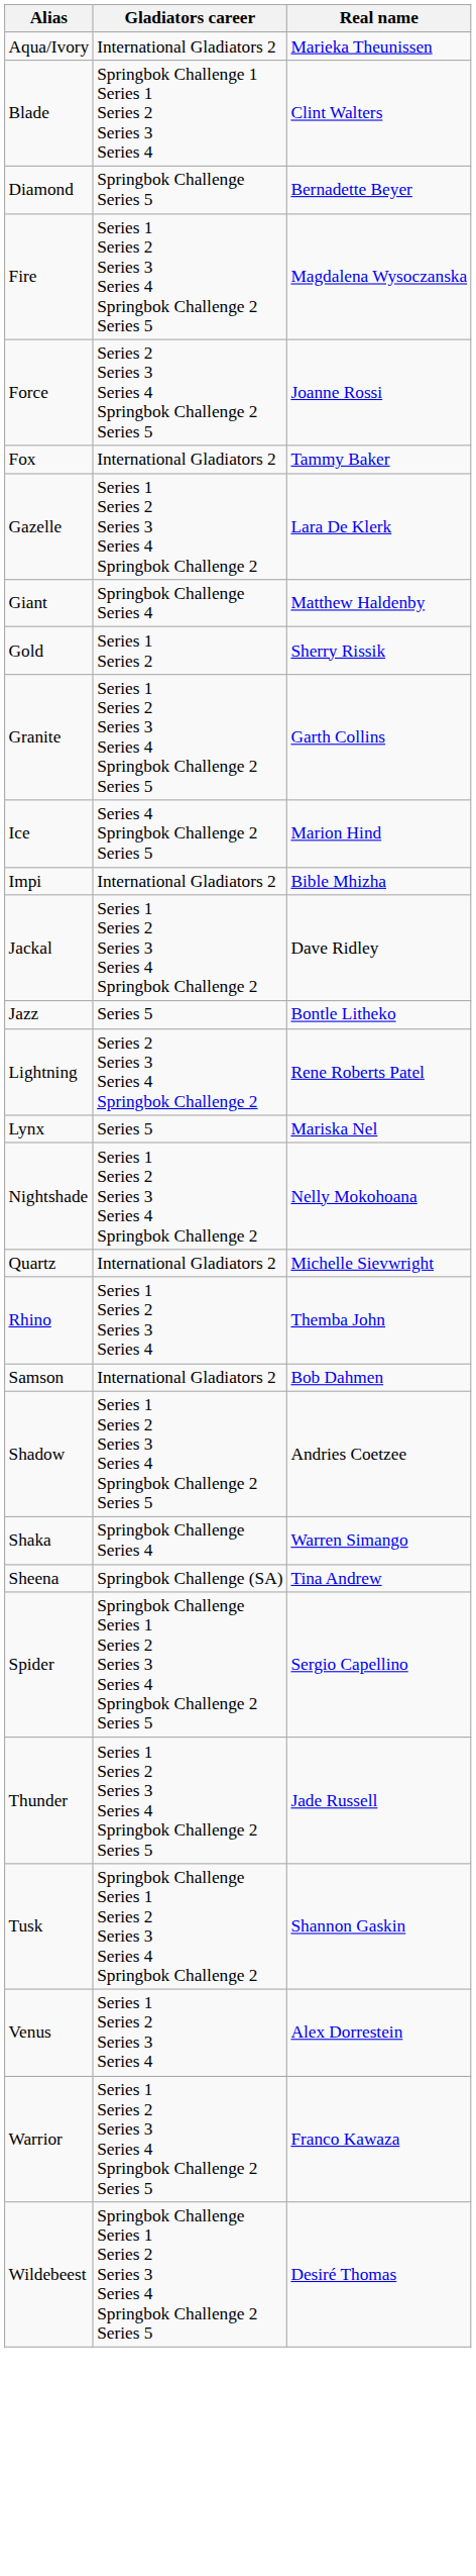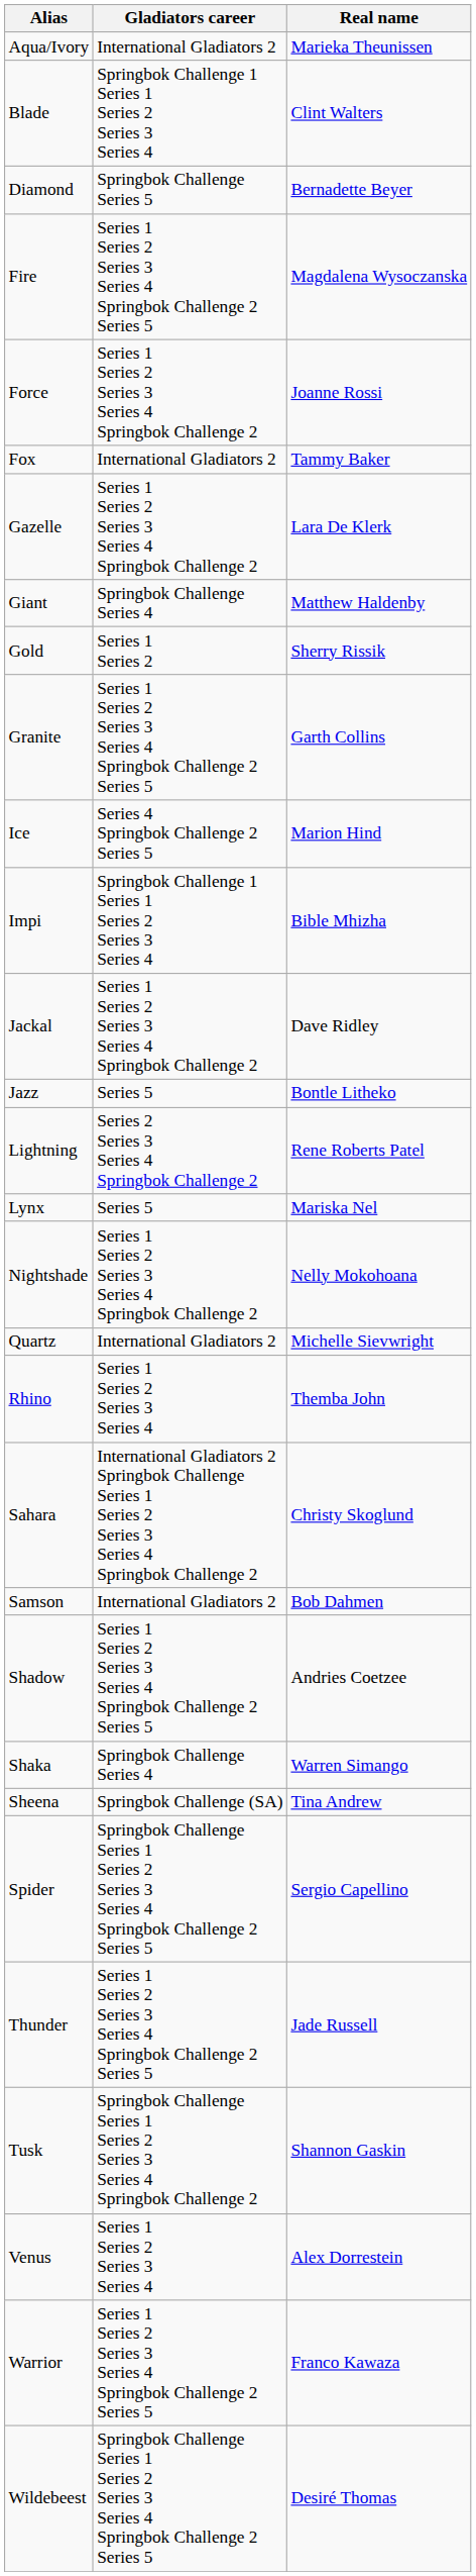 <table class="wikitable">
 <tr>
 <th>Alias</th>
 <th>Gladiators career</th>
 <th>Real name</th>
 </tr>
 <tr>
 <td>Aqua/Ivory</td>
 <td>International Gladiators 2</td>
 <td><a href='#'>Marieka Theunissen</a></td>
 </tr>
 <tr>
 <td>Blade</td>
 <td>Springbok Challenge 1 <br> Series 1 <br> Series 2 <br> Series 3 <br> Series 4 <br></td>
 <td><a href='#'>Clint Walters</a></td>
 </tr>
 <tr>
 <td>Diamond</td>
 <td>Springbok Challenge <br> Series 5</td>
 <td><a href='#'>Bernadette Beyer</a></td>
 </tr>
 <tr>
 <td>Fire</td>
 <td>Series 1 <br> Series 2 <br> Series 3 <br> Series 4 <br> Springbok Challenge 2 <br> Series 5</td>
 <td><a href='#'>Magdalena Wysoczanska</a></td>
 </tr>
 <tr>
 <td>Force</td>
-<td>Series 2 <br> Series 3 <br> Series 4 <br> Springbok Challenge 2 <br> Series 5</td>
+<td>Series 1 <br> Series 2 <br> Series 3 <br> Series 4 <br> Springbok Challenge 2</td>
 <td><a href='#'>Joanne Rossi</a></td>
 </tr>
 <tr>
 <td>Fox</td>
 <td>International Gladiators 2</td>
 <td><a href='#'>Tammy Baker</a></td>
 </tr>
 <tr>
 <td>Gazelle</td>
 <td>Series 1 <br> Series 2 <br> Series 3 <br> Series 4 <br> Springbok Challenge 2</td>
 <td><a href='#'>Lara De Klerk</a></td>
 </tr>
 <tr>
 <td>Giant</td>
 <td>Springbok Challenge <br> Series 4</td>
 <td><a href='#'>Matthew Haldenby</a></td>
 </tr>
 <tr>
 <td>Gold</td>
 <td>Series 1 <br> Series 2</td>
 <td><a href='#'>Sherry Rissik</a></td>
 </tr>
 <tr>
 <td>Granite</td>
 <td>Series 1 <br> Series 2 <br> Series 3 <br> Series 4 <br> Springbok Challenge 2 <br> Series 5</td>
 <td><a href='#'>Garth Collins</a></td>
 </tr>
 <tr>
 <td>Ice</td>
 <td>Series 4 <br> Springbok Challenge 2 <br> Series 5</td>
 <td><a href='#'>Marion Hind</a></td>
 </tr>
 <tr>
 <td>Impi</td>
-<td>International Gladiators 2</td>
+<td>Springbok Challenge 1 <br> Series 1 <br> Series 2 <br> Series 3 <br> Series 4 <br></td>
 <td><a href='#'>Bible Mhizha</a></td>
 </tr>
 <tr>
 <td>Jackal</td>
 <td>Series 1 <br> Series 2 <br> Series 3 <br> Series 4 <br> Springbok Challenge 2</td>
 <td>Dave Ridley</td>
 </tr>
 <tr>
 <td>Jazz</td>
 <td>Series 5</td>
 <td><a href='#'>Bontle Litheko</a></td>
 </tr>
 <tr>
 <td>Lightning</td>
 <td>Series 2 <br> Series 3 <br> Series 4 <br> <a href='#'>Springbok Challenge 2</a></td>
 <td><a href='#'>Rene Roberts Patel</a></td>
 </tr>
 <tr>
 <td>Lynx</td>
 <td>Series 5</td>
 <td><a href='#'>Mariska Nel</a></td>
 </tr>
 <tr>
 <td>Nightshade</td>
 <td>Series 1 <br> Series 2 <br> Series 3 <br> Series 4 <br> Springbok Challenge 2</td>
 <td><a href='#'>Nelly Mokohoana</a></td>
 </tr>
 <tr>
 <td>Quartz</td>
 <td>International Gladiators 2</td>
 <td><a href='#'>Michelle Sievwright</a></td>
 </tr>
 <tr>
 <td><a href='#'>Rhino</a></td>
 <td>Series 1 <br> Series 2 <br> Series 3 <br> Series 4</td>
 <td><a href='#'>Themba John</a></td>
+</tr>
+<tr>
+<td>Sahara</td>
+<td>International Gladiators 2 <br> Springbok Challenge <br> Series 1 <br> Series 2 <br> Series 3 <br> Series 4 <br> Springbok Challenge 2</td>
+<td><a href='#'>Christy Skoglund</a></td>
 </tr>
 <tr>
 <td>Samson</td>
 <td>International Gladiators 2</td>
 <td><a href='#'>Bob Dahmen</a></td>
 </tr>
 <tr>
 <td>Shadow</td>
 <td>Series 1 <br> Series 2 <br> Series 3 <br> Series 4 <br> Springbok Challenge 2 <br> Series 5</td>
 <td>Andries Coetzee</td>
 </tr>
 <tr>
 <td>Shaka</td>
 <td>Springbok Challenge <br> Series 4</td>
 <td><a href='#'>Warren Simango</a></td>
 </tr>
 <tr>
 <td>Sheena</td>
 <td>Springbok Challenge (SA)</td>
 <td><a href='#'>Tina Andrew</a></td>
 </tr>
 <tr>
 <td>Spider</td>
 <td>Springbok Challenge <br> Series 1 <br> Series 2 <br> Series 3 <br> Series 4 <br> Springbok Challenge 2 <br> Series 5</td>
 <td><a href='#'>Sergio Capellino</a></td>
 </tr>
 <tr>
 <td>Thunder</td>
 <td>Series 1 <br> Series 2 <br> Series 3 <br> Series 4 <br> Springbok Challenge 2 <br> Series 5</td>
 <td><a href='#'>Jade Russell</a></td>
 </tr>
 <tr>
 <td>Tusk</td>
 <td>Springbok Challenge <br> Series 1 <br> Series 2 <br> Series 3 <br> Series 4 <br> Springbok Challenge 2</td>
 <td><a href='#'>Shannon Gaskin</a></td>
 </tr>
 <tr>
 <td>Venus</td>
 <td>Series 1 <br> Series 2 <br> Series 3 <br> Series 4</td>
 <td><a href='#'>Alex Dorrestein</a></td>
 </tr>
 <tr>
 <td>Warrior</td>
 <td>Series 1 <br> Series 2 <br> Series 3 <br> Series 4 <br> Springbok Challenge 2 <br> Series 5</td>
 <td><a href='#'>Franco Kawaza</a></td>
 </tr>
 <tr>
 <td>Wildebeest</td>
 <td>Springbok Challenge <br> Series 1 <br> Series 2 <br> Series 3 <br> Series 4 <br> Springbok Challenge 2 <br> Series 5</td>
 <td><a href='#'>Desiré Thomas</a></td>
 </tr>
 </table>
